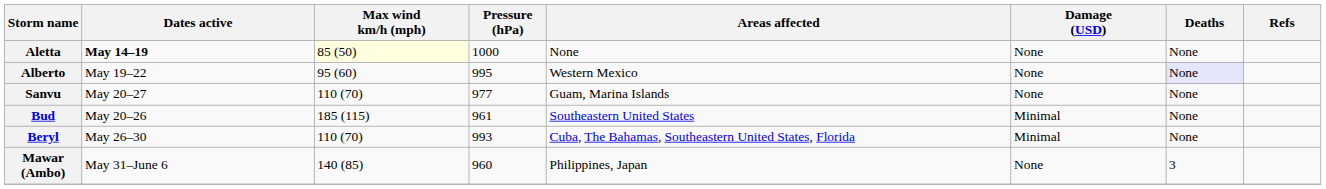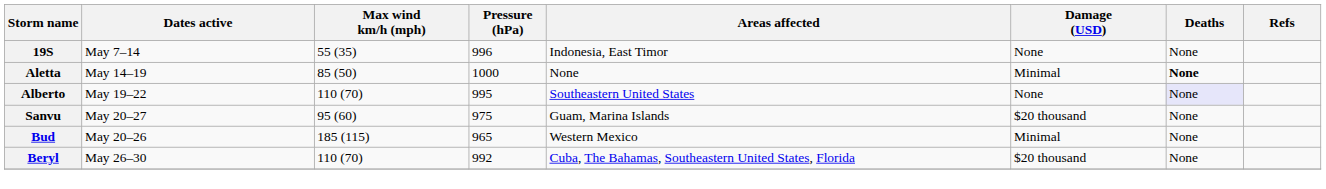 <table class="wikitable sortable">
 <tr>
 <th width="5%">Storm name</th>
 <th width="15%">Dates active</th>
 <th width="10%">Max wind<br>km/h (mph)</th>
 <th width="5%">Pressure<br>(hPa)</th>
 <th width="30%">Areas affected</th>
 <th width="10%">Damage<br>(<a href='#'>USD</a>)</th>
 <th width="5%">Deaths</th>
 <th width="5%">Refs</th>
 </tr>
 <tr>
-<th>Aletta</th>
-<td><strong>May 14–19</strong></td>
-<td style="background: lightyellow;">85 (50)</td>
-<td>1000</td>
-<td>None</td>
+<th>19S</th>
+<td>May 7–14</td>
+<td>55 (35)</td>
+<td>996</td>
+<td>Indonesia, East Timor</td>
 <td>None</td>
 <td>None</td>
 <td></td>
 </tr>
 <tr>
+<th>Aletta</th>
+<td>May 14–19</td>
+<td>85 (50)</td>
+<td>1000</td>
+<td>None</td>
+<td>Minimal</td>
+<td><strong>None</strong></td>
+<td></td>
+</tr>
+<tr>
 <th>Alberto</th>
 <td>May 19–22</td>
-<td>95 (60)</td>
+<td>110 (70)</td>
 <td>995</td>
-<td>Western Mexico</td>
+<td><a href='#'>Southeastern United States</a></td>
 <td>None</td>
 <td style="background: lavender;">None</td>
 <td></td>
 </tr>
 <tr>
 <th>Sanvu</th>
 <td>May 20–27</td>
-<td>110 (70)</td>
-<td>977</td>
+<td>95 (60)</td>
+<td>975</td>
 <td>Guam, Marina Islands</td>
-<td>None</td>
+<td>$20 thousand</td>
 <td>None</td>
 <td></td>
 </tr>
 <tr>
 <th><a href='#'>Bud</a></th>
 <td>May 20–26</td>
 <td>185 (115)</td>
-<td>961</td>
-<td><a href='#'>Southeastern United States</a></td>
+<td>965</td>
+<td>Western Mexico</td>
 <td>Minimal</td>
 <td>None</td>
 <td></td>
 </tr>
 <tr>
 <th><a href='#'>Beryl</a></th>
 <td>May 26–30</td>
 <td>110 (70)</td>
-<td>993</td>
+<td>992</td>
 <td><a href='#'>Cuba</a>, <a href='#'>The Bahamas</a>, <a href='#'>Southeastern United States</a>, <a href='#'>Florida</a></td>
-<td>Minimal</td>
+<td>$20 thousand</td>
 <td>None</td>
-<td></td>
-</tr>
-<tr>
-<th>Mawar (Ambo)</th>
-<td>May 31–June 6</td>
-<td>140 (85)</td>
-<td>960</td>
-<td>Philippines, Japan</td>
-<td>None</td>
-<td>3</td>
 <td></td>
 </tr>
 <tr>
 </tr>
 </table>
